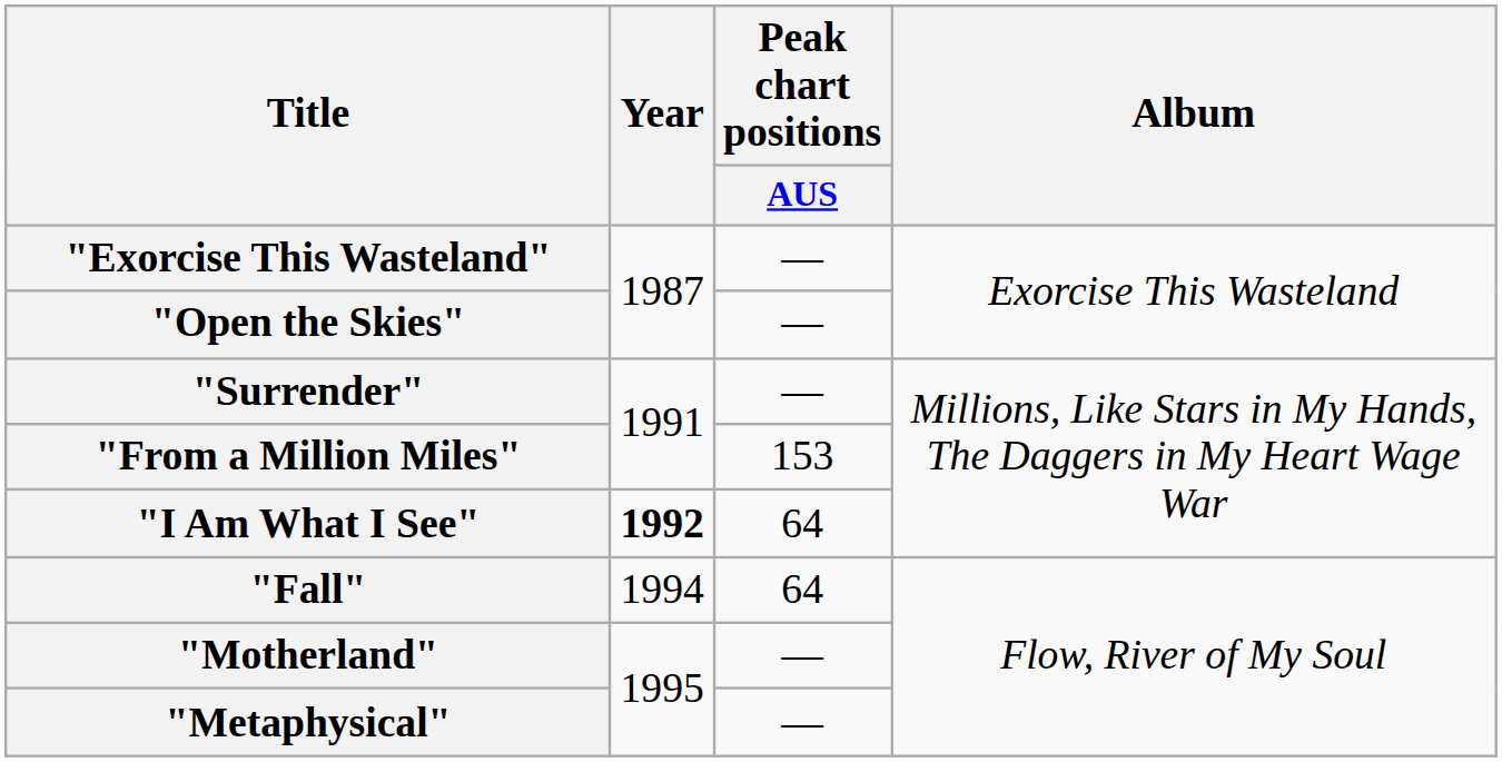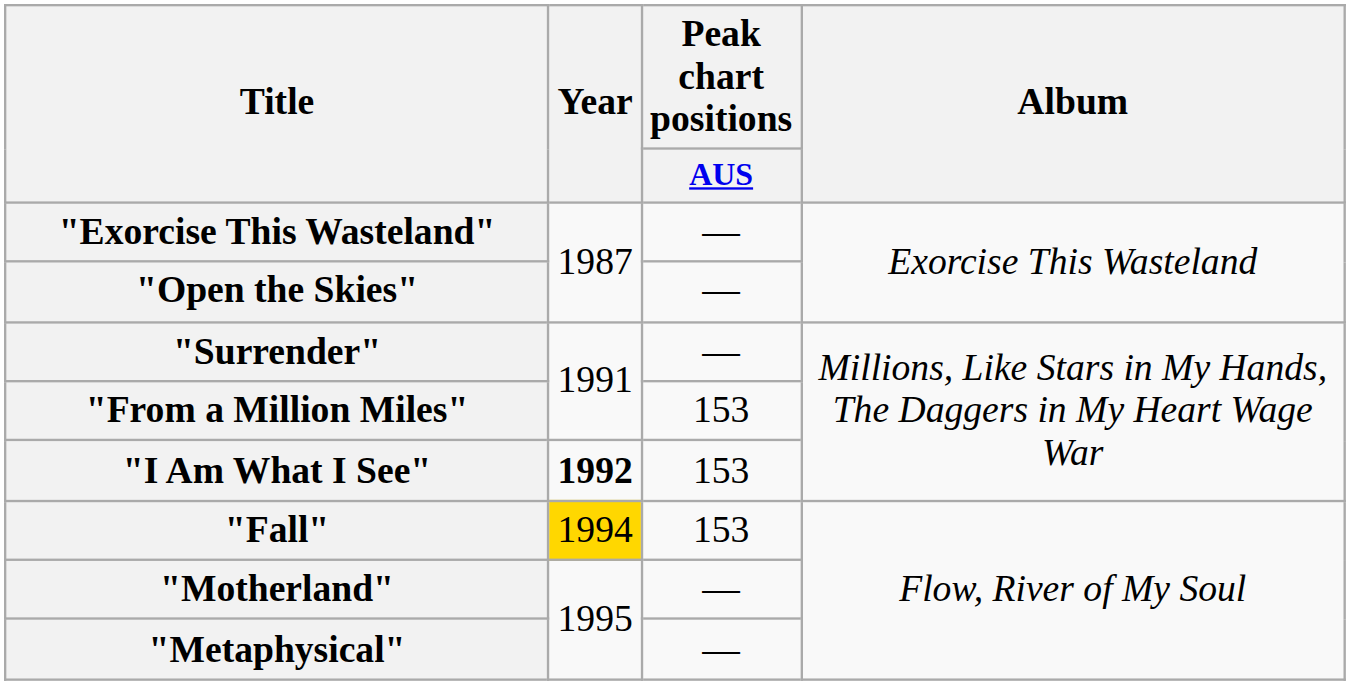 <table class="wikitable plainrowheaders" style="text-align:center;">
 <tr>
 <th scope="col" rowspan="2" style="width:14em;">Title</th>
 <th scope="col" rowspan="2" style="width:1em;">Year</th>
 <th scope="col" colspan="1">Peak chart positions</th>
 <th scope="col" rowspan="2" style="width:14em;">Album</th>
 </tr>
 <tr>
 <th scope="col" style="width:3em;font-size:85%;"><a href='#'>AUS</a><br></th>
 </tr>
 <tr>
 <th scope="row">"Exorcise This Wasteland"</th>
 <td rowspan="2">1987</td>
 <td>—</td>
 <td rowspan="2"><em>Exorcise This Wasteland</em></td>
 </tr>
 <tr>
 <th scope="row">"Open the Skies"</th>
 <td>—</td>
 </tr>
 <tr>
 <th scope="row">"Surrender"</th>
 <td rowspan="2">1991</td>
 <td>—</td>
 <td rowspan="3"><em>Millions, Like Stars in My Hands, The Daggers in My Heart Wage War</em></td>
 </tr>
 <tr>
 <th scope="row">"From a Million Miles"</th>
 <td>153</td>
 </tr>
 <tr>
 <th scope="row">"I Am What I See"</th>
 <td><strong>1992</strong></td>
-<td>64</td>
+<td>153</td>
 </tr>
 <tr>
 <th scope="row">"Fall"</th>
-<td>1994</td>
-<td>64</td>
+<td style="background: gold;">1994</td>
+<td>153</td>
 <td rowspan="3"><em>Flow, River of My Soul</em></td>
 </tr>
 <tr>
 <th scope="row">"Motherland"</th>
 <td rowspan="2">1995</td>
 <td>—</td>
 </tr>
 <tr>
 <th scope="row">"Metaphysical"</th>
 <td>—</td>
 </tr>
 </table>
